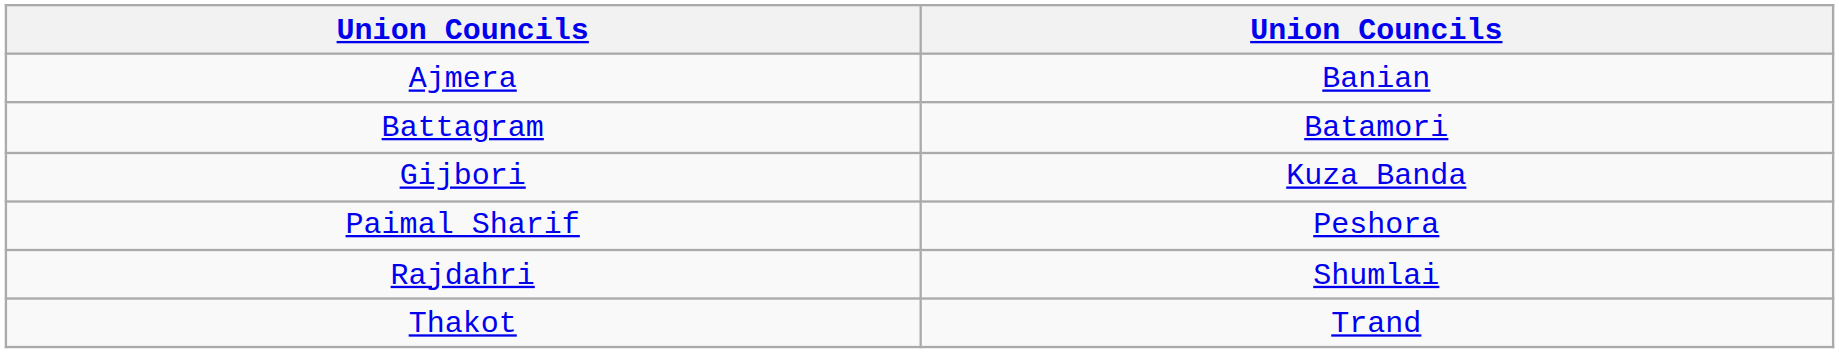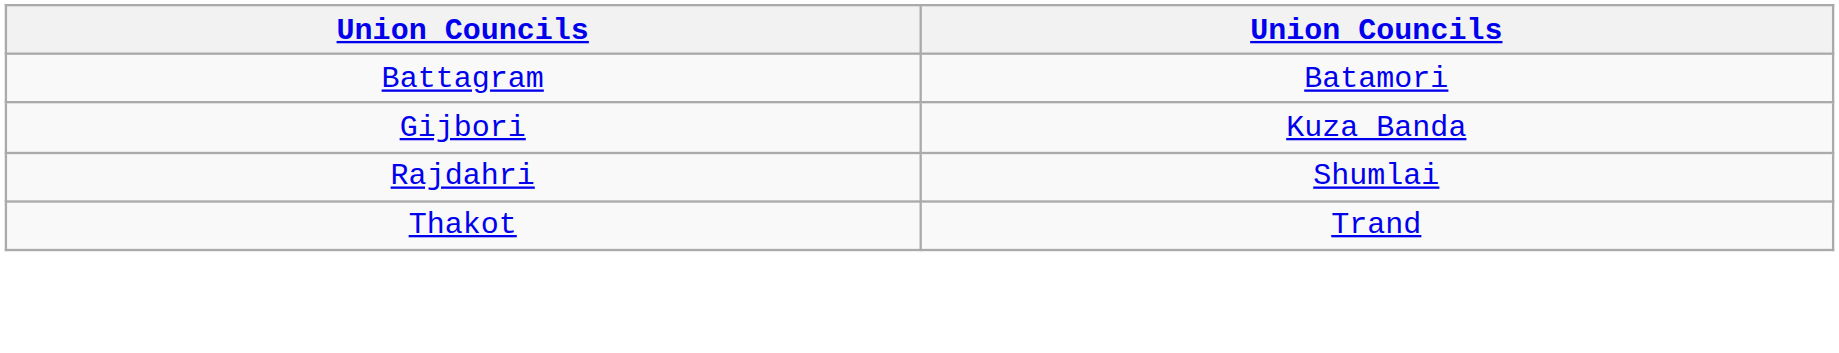 <table class="wikitable" style="text-align:center; width:50%; margin:auto">
 <tr>
 <th colspan=><a href='#'>Union Councils</a></th>
 <th colspan=><a href='#'>Union Councils</a></th>
-</tr>
-<tr>
-<td><a href='#'>Ajmera</a></td>
-<td><a href='#'>Banian</a></td>
 </tr>
 <tr>
 <td><a href='#'>Battagram</a></td>
 <td><a href='#'>Batamori</a></td>
 </tr>
 <tr>
 <td><a href='#'>Gijbori</a></td>
 <td><a href='#'>Kuza Banda</a></td>
 </tr>
 <tr>
-<td><a href='#'>Paimal Sharif</a></td>
-<td><a href='#'>Peshora</a></td>
-</tr>
-<tr>
 <td><a href='#'>Rajdahri</a></td>
 <td><a href='#'>Shumlai</a></td>
 </tr>
 <tr>
 <td><a href='#'>Thakot</a></td>
 <td><a href='#'>Trand</a></td>
 </tr>
 </table>
